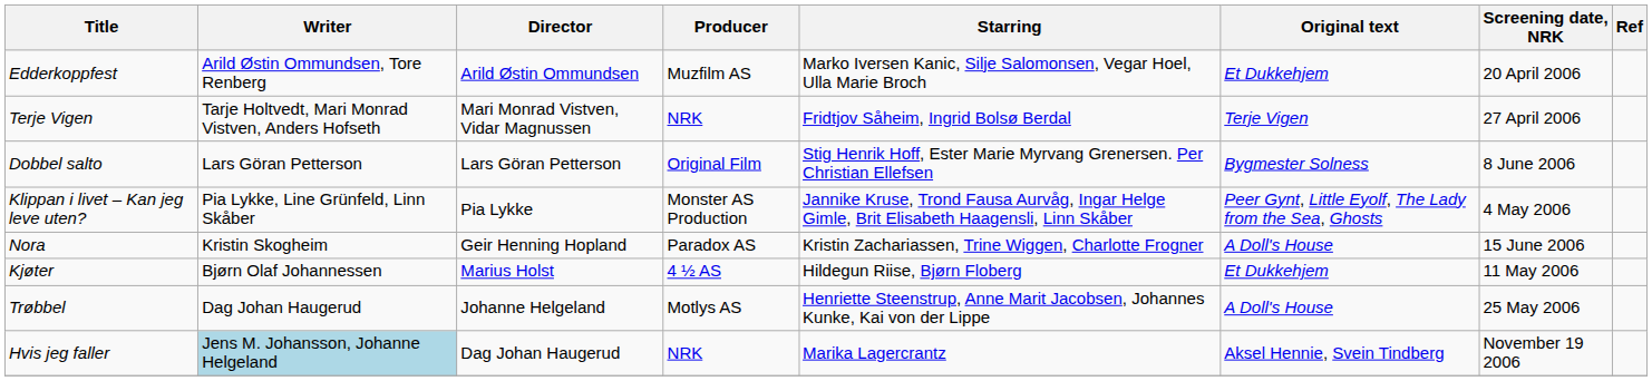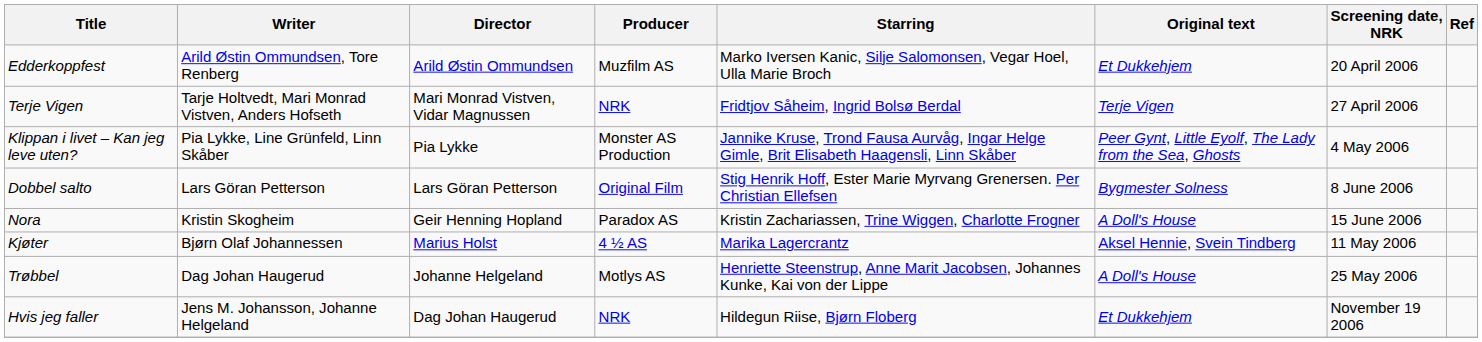 <table class="wikitable">
 <tr>
 <th>Title</th>
 <th>Writer</th>
 <th>Director</th>
 <th>Producer</th>
 <th>Starring</th>
 <th>Original text</th>
 <th>Screening date, NRK</th>
 <th>Ref</th>
 </tr>
 <tr>
 <td><em>Edderkoppfest</em></td>
 <td><a href='#'>Arild Østin Ommundsen</a>, Tore Renberg</td>
 <td><a href='#'>Arild Østin Ommundsen</a></td>
 <td>Muzfilm AS</td>
 <td>Marko Iversen Kanic, <a href='#'>Silje Salomonsen</a>, Vegar Hoel, Ulla Marie Broch</td>
 <td><em><a href='#'>Et Dukkehjem</a></em></td>
 <td>20 April 2006</td>
 <td></td>
 </tr>
 <tr>
 <td><em>Terje Vigen</em></td>
 <td>Tarje Holtvedt, Mari Monrad Vistven, Anders Hofseth</td>
 <td>Mari Monrad Vistven, Vidar Magnussen</td>
 <td><a href='#'>NRK</a></td>
 <td><a href='#'>Fridtjov Såheim</a>, <a href='#'>Ingrid Bolsø Berdal</a></td>
 <td><em><a href='#'>Terje Vigen</a></em></td>
 <td>27 April 2006</td>
 <td></td>
 </tr>
 <tr>
+<td><em>Klippan i livet – Kan jeg leve uten?</em></td>
+<td>Pia Lykke, Line Grünfeld, Linn Skåber</td>
+<td>Pia Lykke</td>
+<td>Monster AS Production</td>
+<td><a href='#'>Jannike Kruse</a>, <a href='#'>Trond Fausa Aurvåg</a>, <a href='#'>Ingar Helge Gimle</a>, <a href='#'>Brit Elisabeth Haagensli</a>, <a href='#'>Linn Skåber</a></td>
+<td><em><a href='#'>Peer Gynt</a></em>, <em><a href='#'>Little Eyolf</a></em>, <em><a href='#'>The Lady from the Sea</a></em>, <em><a href='#'>Ghosts</a></em></td>
+<td>4 May 2006</td>
+<td></td>
+</tr>
+<tr>
 <td><em>Dobbel salto</em></td>
 <td>Lars Göran Petterson</td>
 <td>Lars Göran Petterson</td>
 <td><a href='#'>Original Film</a></td>
 <td><a href='#'>Stig Henrik Hoff</a>, Ester Marie Myrvang Grenersen. <a href='#'>Per Christian Ellefsen</a></td>
 <td><em><a href='#'>Bygmester Solness</a></em></td>
 <td>8 June 2006</td>
-<td></td>
-</tr>
-<tr>
-<td><em>Klippan i livet – Kan jeg leve uten?</em></td>
-<td>Pia Lykke, Line Grünfeld, Linn Skåber</td>
-<td>Pia Lykke</td>
-<td>Monster AS Production</td>
-<td><a href='#'>Jannike Kruse</a>, <a href='#'>Trond Fausa Aurvåg</a>, <a href='#'>Ingar Helge Gimle</a>, <a href='#'>Brit Elisabeth Haagensli</a>, <a href='#'>Linn Skåber</a></td>
-<td><em><a href='#'>Peer Gynt</a></em>, <em><a href='#'>Little Eyolf</a></em>, <em><a href='#'>The Lady from the Sea</a></em>, <em><a href='#'>Ghosts</a></em></td>
-<td>4 May 2006</td>
 <td></td>
 </tr>
 <tr>
 <td><em>Nora</em></td>
 <td>Kristin Skogheim</td>
 <td>Geir Henning Hopland</td>
 <td>Paradox AS</td>
 <td>Kristin Zachariassen, <a href='#'>Trine Wiggen</a>, <a href='#'>Charlotte Frogner</a></td>
 <td><em><a href='#'>A Doll's House</a></em></td>
 <td>15 June 2006</td>
 <td></td>
 </tr>
 <tr>
 <td><em>Kjøter</em></td>
 <td>Bjørn Olaf Johannessen</td>
 <td><a href='#'>Marius Holst</a></td>
 <td><a href='#'>4 ½ AS</a></td>
-<td>Hildegun Riise, <a href='#'>Bjørn Floberg</a></td>
-<td><em><a href='#'>Et Dukkehjem</a></em></td>
+<td><a href='#'>Marika Lagercrantz</a></td>
+<td><a href='#'>Aksel Hennie</a>, <a href='#'>Svein Tindberg</a></td>
 <td>11 May 2006</td>
 <td></td>
 </tr>
 <tr>
 <td><em>Trøbbel</em></td>
 <td>Dag Johan Haugerud</td>
 <td>Johanne Helgeland</td>
 <td>Motlys AS</td>
 <td><a href='#'>Henriette Steenstrup</a>, <a href='#'>Anne Marit Jacobsen</a>, Johannes Kunke, Kai von der Lippe</td>
 <td><em><a href='#'>A Doll's House</a></em></td>
 <td>25 May 2006</td>
 <td></td>
 </tr>
 <tr>
 <td><em>Hvis jeg faller</em></td>
-<td style="background: lightblue;">Jens M. Johansson, Johanne Helgeland</td>
+<td>Jens M. Johansson, Johanne Helgeland</td>
 <td>Dag Johan Haugerud</td>
 <td><a href='#'>NRK</a></td>
-<td><a href='#'>Marika Lagercrantz</a></td>
-<td><a href='#'>Aksel Hennie</a>, <a href='#'>Svein Tindberg</a></td>
+<td>Hildegun Riise, <a href='#'>Bjørn Floberg</a></td>
+<td><em><a href='#'>Et Dukkehjem</a></em></td>
 <td>November 19 2006</td>
 <td></td>
 </tr>
 <tr>
 </tr>
 </table>
